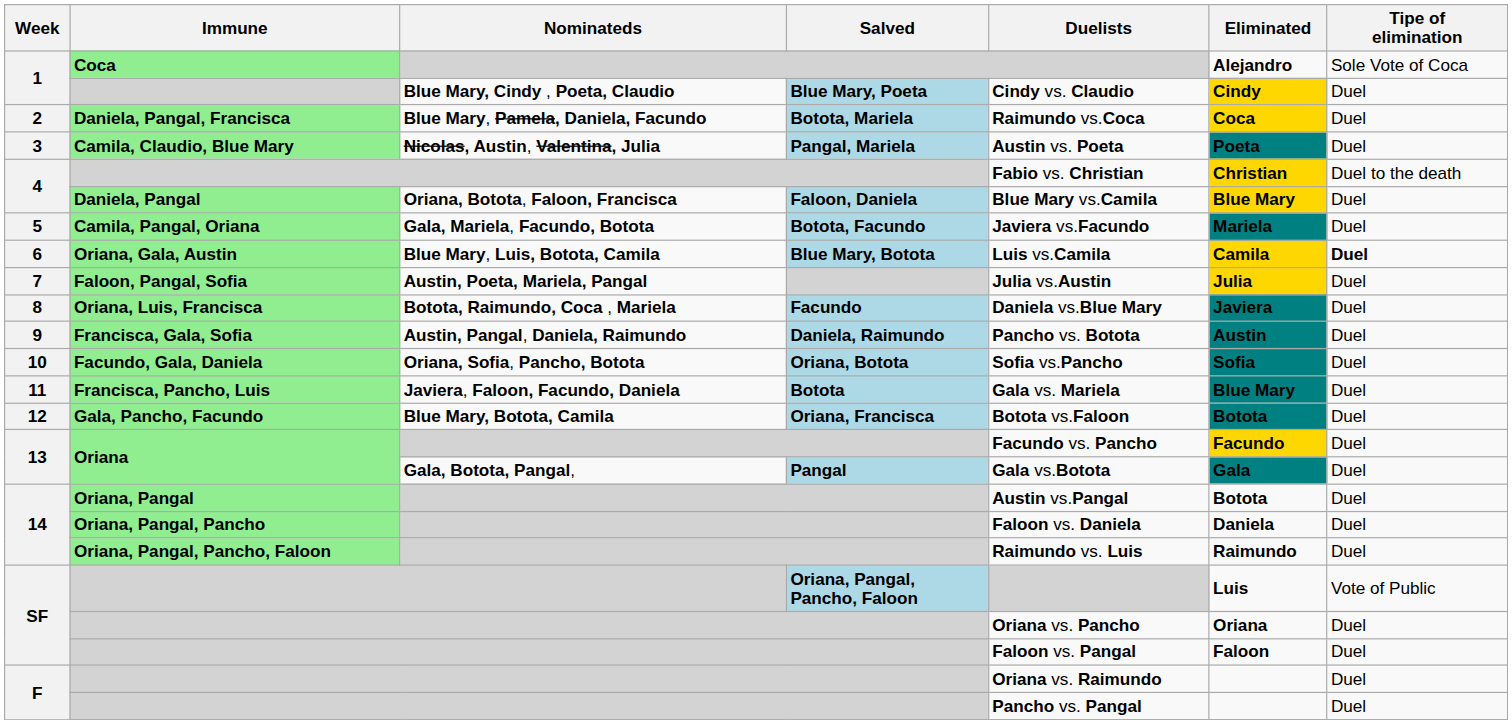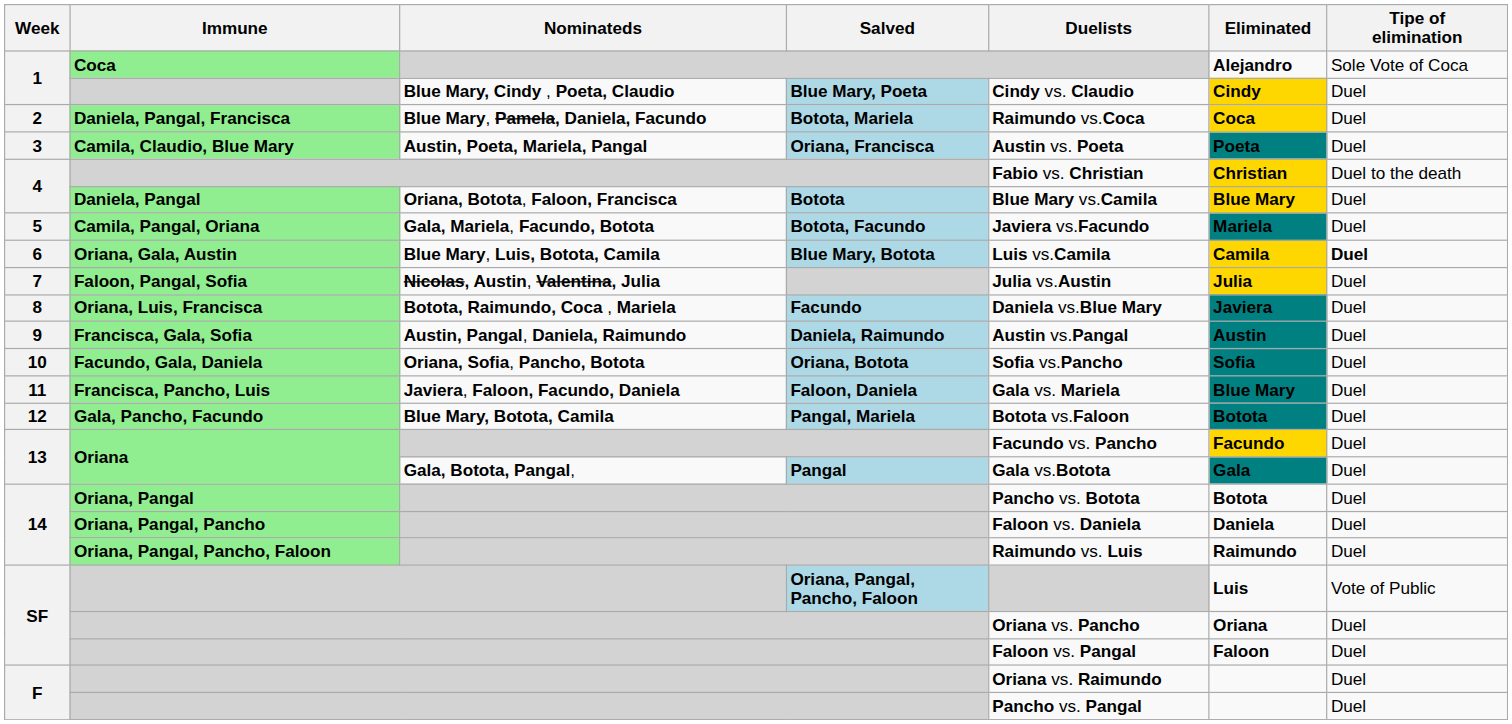 <table class="wikitable" style="font-size:90%; text-align: left; width: 100%;">
 <tr>
 <th>Week</th>
 <th>Immune</th>
 <th>Nominateds</th>
 <th>Salved</th>
 <th>Duelists</th>
 <th>Eliminated</th>
 <th>Tipe of <br>elimination</th>
 </tr>
 <tr>
 <th rowspan="2">1</th>
 <td bgcolor=lightgreen><strong>Coca</strong></td>
 <td colspan="3" bgcolor=lightgray></td>
 <td><strong>Alejandro</strong></td>
 <td>Sole Vote of Coca</td>
 </tr>
 <tr>
 <td bgcolor=lightgray></td>
 <td><span><strong>Blue Mary, Cindy</strong> , </span><span><strong>Poeta, Claudio</strong></span></td>
 <td bgcolor="lightblue"><strong>Blue Mary, Poeta</strong></td>
 <td><span><strong>Cindy</strong> </span> vs. <span><strong>Claudio</strong></span></td>
 <td bgcolor="gold"><strong>Cindy</strong></td>
 <td>Duel</td>
 </tr>
 <tr>
 <th>2</th>
 <td bgcolor=lightgreen><strong>Daniela, Pangal, Francisca</strong></td>
 <td><span><strong>Blue Mary</strong></span>, <span><strong><s>Pamela</s>, Daniela, Facundo</strong></span></td>
 <td bgcolor="lightblue"><strong>Botota, Mariela</strong></td>
 <td><span><strong>Raimundo</strong>  </span>vs.<span><strong>Coca</strong></span></td>
 <td bgcolor="gold"><strong>Coca</strong></td>
 <td>Duel</td>
 </tr>
 <tr>
 <th>3</th>
 <td bgcolor=lightgreen><strong>Camila, Claudio, Blue Mary</strong></td>
-<td><span><strong><s>Nicolas</s>, Austin</strong></span>, <span><strong><s>Valentina</s>, Julia</strong></span></td>
-<td bgcolor="lightblue"><strong>Pangal, Mariela</strong></td>
+<td><span><strong>Austin, Poeta, Mariela, Pangal</strong></span></td>
+<td bgcolor="lightblue"><strong>Oriana, Francisca</strong></td>
 <td><span><strong>Austin</strong>  </span> vs. <span><strong>Poeta</strong></span></td>
 <td bgcolor="teal"><strong>Poeta</strong></td>
 <td>Duel</td>
 </tr>
 <tr>
 <th rowspan="2">4</th>
 <td colspan="3" bgcolor=lightgray></td>
 <td><strong>Fabio</strong> vs. <span><strong>Christian</strong></span></td>
 <td bgcolor="gold"><strong>Christian</strong></td>
 <td>Duel to the death</td>
 </tr>
 <tr>
 <td bgcolor=lightgreen><strong>Daniela, Pangal</strong></td>
 <td><span><strong>Oriana, Botota</strong></span>, <span><strong>Faloon, Francisca</strong></span></td>
-<td bgcolor="lightblue"><strong>Faloon, Daniela</strong></td>
+<td bgcolor="lightblue"><strong>Botota</strong></td>
 <td><span><strong>Blue Mary</strong>  </span>vs.<span><strong>Camila</strong></span></td>
 <td bgcolor="gold"><strong>Blue Mary</strong></td>
 <td>Duel</td>
 </tr>
 <tr>
 <th>5</th>
 <td bgcolor=lightgreen><strong>Camila, Pangal, Oriana</strong></td>
 <td><span><strong>Gala, Mariela</strong></span>, <span><strong>Facundo, Botota</strong></span></td>
 <td bgcolor="lightblue"><strong>Botota, Facundo</strong></td>
 <td><span><strong>Javiera</strong>  </span>vs.<span><strong>Facundo</strong></span></td>
 <td bgcolor="teal"><strong>Mariela</strong></td>
 <td>Duel</td>
 </tr>
 <tr>
 <th>6</th>
 <td bgcolor=lightgreen><strong>Oriana, Gala, Austin</strong></td>
 <td><span><strong>Blue Mary</strong></span>, <span><strong>Luis, Botota, Camila</strong></span></td>
 <td bgcolor="lightblue"><strong>Blue Mary, Botota</strong></td>
 <td><span><strong>Luis</strong>  </span>vs.<span><strong>Camila</strong></span></td>
 <td bgcolor="gold"><strong>Camila</strong></td>
 <td><strong>Duel</strong></td>
 </tr>
 <tr>
 <th>7</th>
 <td bgcolor=lightgreen><strong>Faloon, Pangal, Sofia</strong></td>
-<td><span><strong>Austin, Poeta, Mariela, Pangal</strong></span></td>
+<td><span><strong><s>Nicolas</s>, Austin</strong></span>, <span><strong><s>Valentina</s>, Julia</strong></span></td>
 <td bgcolor=lightgray></td>
 <td><span><strong>Julia</strong>  </span>vs.<span><strong>Austin</strong></span></td>
 <td bgcolor="gold"><strong>Julia</strong></td>
 <td>Duel</td>
 </tr>
 <tr>
 <th>8</th>
 <td bgcolor=lightgreen><strong>Oriana, Luis, Francisca</strong></td>
 <td><span><strong>Botota, Raimundo, Coca</strong> , </span><span><strong>Mariela</strong></span></td>
 <td bgcolor="lightblue"><strong>Facundo</strong></td>
 <td><span><strong>Daniela</strong>  </span>vs.<span><strong>Blue Mary</strong></span></td>
 <td bgcolor="teal"><strong>Javiera</strong></td>
 <td>Duel</td>
 </tr>
 <tr>
 <th>9</th>
 <td bgcolor=lightgreen><strong>Francisca, Gala, Sofia</strong></td>
 <td><span><strong>Austin, Pangal</strong></span>, <span><strong>Daniela, Raimundo</strong></span></td>
 <td bgcolor="lightblue"><strong>Daniela, Raimundo</strong></td>
-<td><strong>Pancho</strong>  vs. <strong>Botota</strong></td>
+<td><span><strong>Austin</strong>  </span>vs.<span><strong>Pangal</strong></span></td>
 <td bgcolor="teal"><strong>Austin</strong></td>
 <td>Duel</td>
 </tr>
 <tr>
 <th>10</th>
 <td bgcolor=lightgreen><strong>Facundo, Gala, Daniela</strong></td>
 <td><span><strong>Oriana, Sofia</strong></span>, <span><strong>Pancho, Botota</strong></span></td>
 <td bgcolor="lightblue"><strong>Oriana, Botota</strong></td>
 <td><span><strong>Sofia</strong>  </span>vs.<span><strong>Pancho</strong></span></td>
 <td bgcolor="teal"><strong>Sofia</strong></td>
 <td>Duel</td>
 </tr>
 <tr>
 <th>11</th>
 <td bgcolor=lightgreen><strong>Francisca, Pancho, Luis</strong></td>
 <td><span><strong>Javiera</strong></span>, <span><strong>Faloon, Facundo, Daniela</strong></span></td>
-<td bgcolor="lightblue"><strong>Botota</strong></td>
+<td bgcolor="lightblue"><strong>Faloon, Daniela</strong></td>
 <td><span><strong>Gala</strong>  </span> vs. <span><strong>Mariela</strong></span></td>
 <td bgcolor="teal"><strong>Blue Mary</strong></td>
 <td>Duel</td>
 </tr>
 <tr>
 <th>12</th>
 <td bgcolor=lightgreen><strong>Gala, Pancho, Facundo</strong></td>
 <td><span><strong>Blue Mary, Botota, Camila</strong></span></td>
-<td bgcolor="lightblue"><strong>Oriana, Francisca</strong></td>
+<td bgcolor="lightblue"><strong>Pangal, Mariela</strong></td>
 <td><span><strong>Botota</strong>  </span>vs.<span><strong>Faloon</strong></span></td>
 <td bgcolor="teal"><strong>Botota</strong></td>
 <td>Duel</td>
 </tr>
 <tr>
 <th rowspan="2">13</th>
 <td rowspan="2" bgcolor=lightgreen><strong>Oriana</strong></td>
 <td colspan="2" bgcolor=lightgray></td>
 <td><span><strong>Facundo</strong></span>  vs. <span><strong>Pancho</strong></span></td>
 <td bgcolor="gold"><strong>Facundo</strong></td>
 <td>Duel</td>
 </tr>
 <tr>
 <td><span><strong>Gala, Botota, Pangal</strong></span>,</td>
 <td bgcolor="lightblue"><strong>Pangal</strong></td>
 <td><span><strong>Gala</strong>  </span>vs.<span><strong>Botota</strong></span></td>
 <td bgcolor="teal"><strong>Gala</strong></td>
 <td>Duel</td>
 </tr>
 <tr>
 <th rowspan="3">14</th>
 <td bgcolor=lightgreen><strong>Oriana, Pangal</strong></td>
 <td colspan="2" bgcolor=lightgray></td>
-<td><span><strong>Austin</strong>  </span>vs.<span><strong>Pangal</strong></span></td>
+<td><strong>Pancho</strong>  vs. <strong>Botota</strong></td>
 <td><strong>Botota</strong></td>
 <td>Duel</td>
 </tr>
 <tr>
 <td bgcolor=lightgreen><strong>Oriana, Pangal, Pancho</strong></td>
 <td colspan="2" bgcolor=lightgray></td>
 <td><strong>Faloon</strong>  vs. <strong>Daniela</strong></td>
 <td><strong>Daniela</strong></td>
 <td>Duel</td>
 </tr>
 <tr>
 <td bgcolor=lightgreen><strong>Oriana, Pangal, Pancho, Faloon</strong></td>
 <td colspan="2" bgcolor=lightgray></td>
 <td><strong>Raimundo</strong>  vs. <strong>Luis</strong></td>
 <td><strong>Raimundo</strong></td>
 <td>Duel</td>
 </tr>
 <tr>
 <th rowspan="3">SF</th>
 <td colspan="2" bgcolor=lightgray></td>
 <td bgcolor="lightblue"><strong>Oriana, Pangal,<br> Pancho, Faloon</strong></td>
 <td bgcolor=lightgray></td>
 <td><strong>Luis</strong></td>
 <td>Vote of Public</td>
 </tr>
 <tr>
 <td colspan="3" bgcolor=lightgray></td>
 <td><strong>Oriana</strong>  vs. <strong>Pancho</strong></td>
 <td><strong>Oriana</strong></td>
 <td>Duel</td>
 </tr>
 <tr>
 <td colspan="3" bgcolor=lightgray></td>
 <td><strong>Faloon</strong>  vs. <strong>Pangal</strong></td>
 <td><strong>Faloon</strong></td>
 <td>Duel</td>
 </tr>
 <tr>
 <th rowspan="3">F</th>
 <td colspan="3" bgcolor=lightgray></td>
 <td><strong>Oriana</strong>  vs. <strong>Raimundo</strong></td>
 <td><strong> </strong></td>
 <td>Duel</td>
 </tr>
 <tr>
 <td colspan="3" bgcolor=lightgray></td>
 <td><strong>Pancho</strong>  vs. <strong>Pangal</strong></td>
 <td><strong> </strong></td>
 <td>Duel</td>
 </tr>
 <tr>
 </tr>
 </table>
